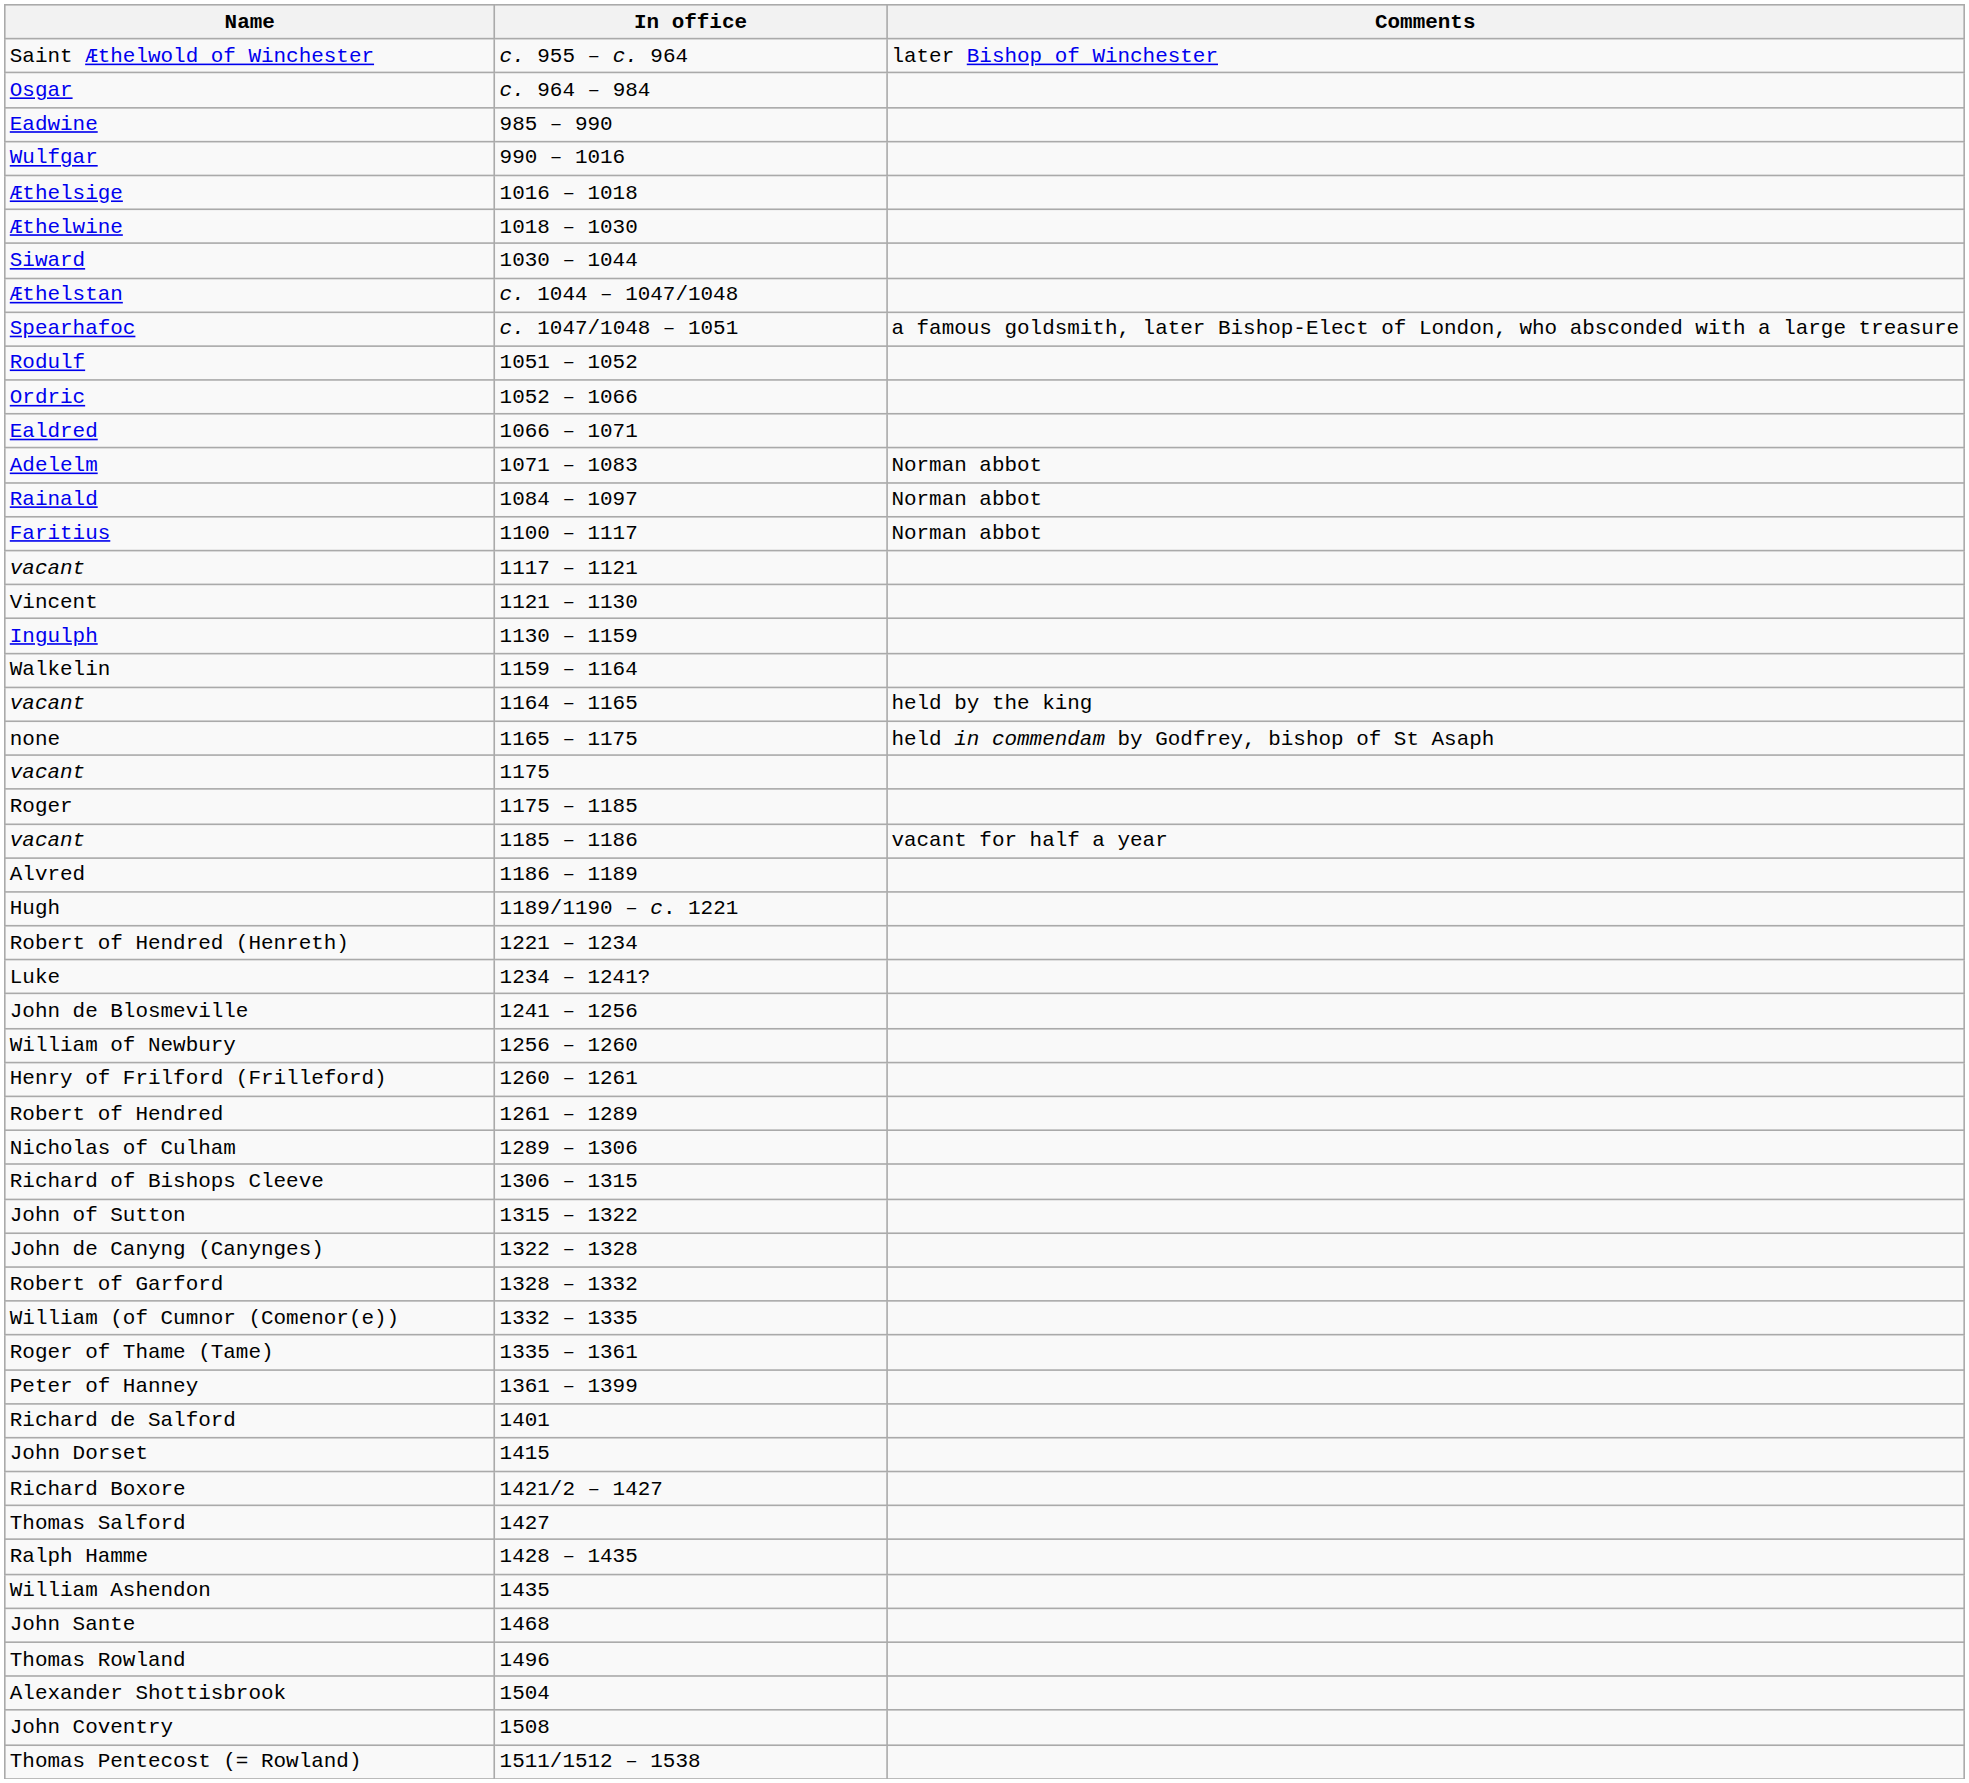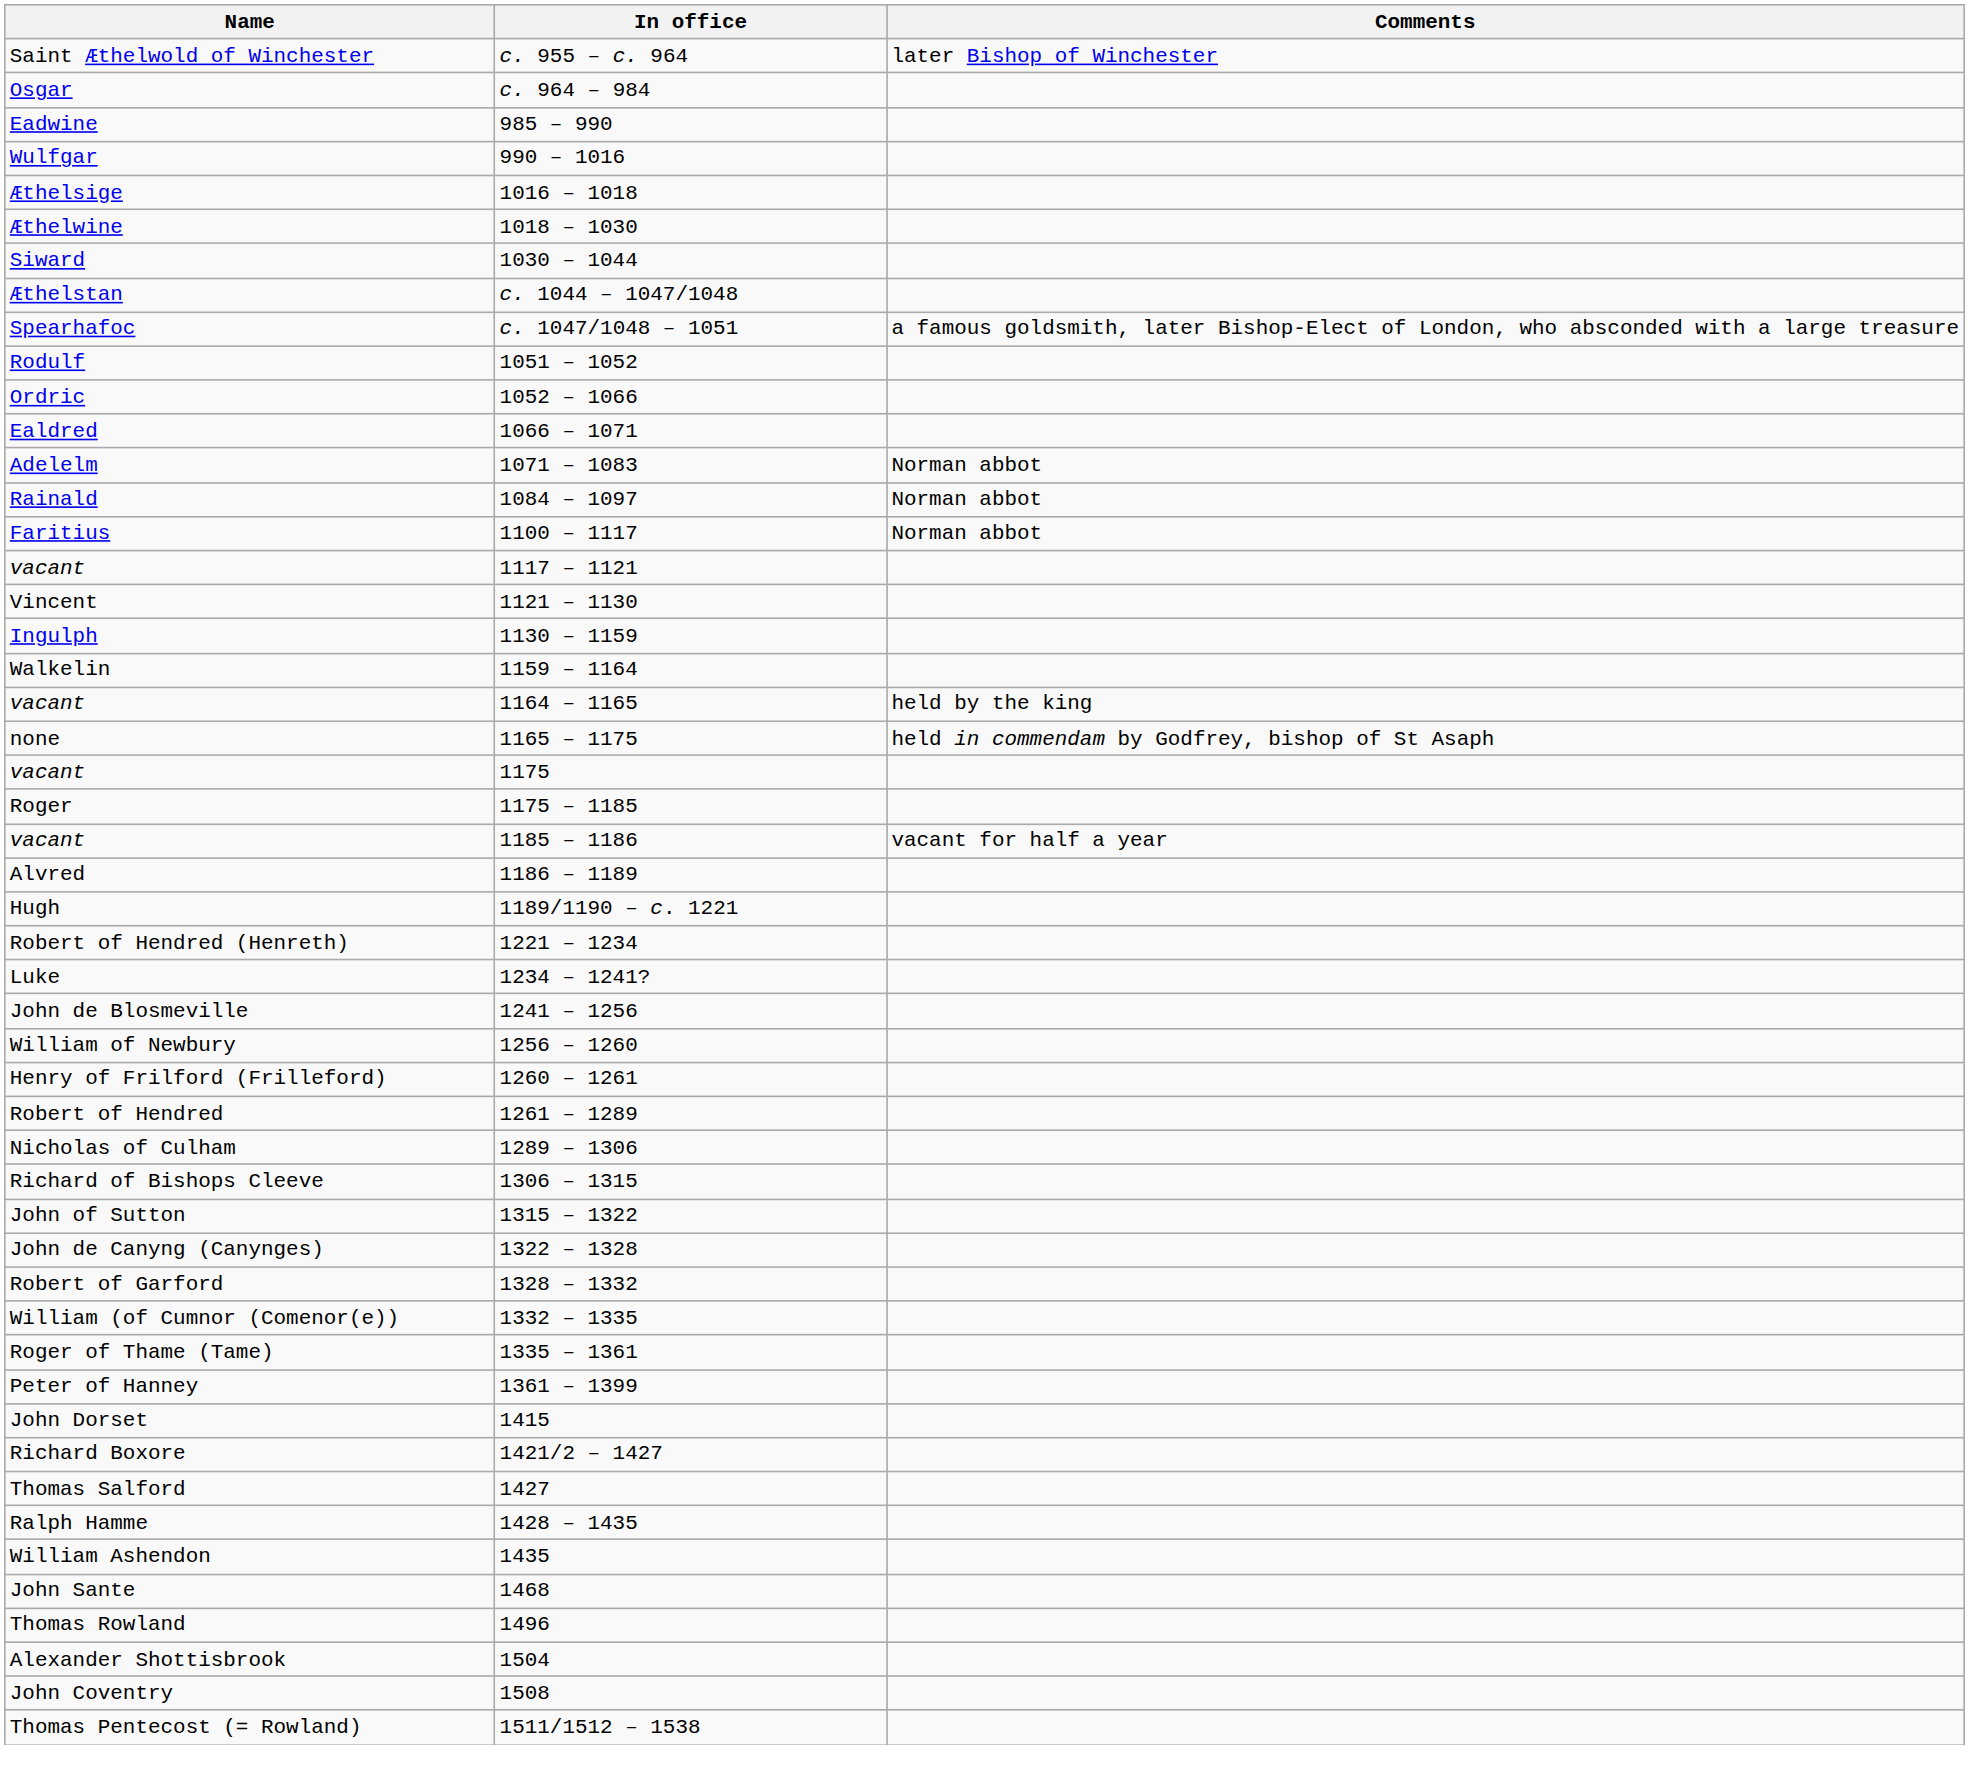 <table class="wikitable sortable">
 <tr>
 <th width="25%">Name</th>
 <th width="20%">In office</th>
 <th width="55%">Comments</th>
 </tr>
 <tr valign="top">
 <td>Saint <a href='#'>Æthelwold of Winchester</a></td>
 <td><em>c.</em> 955 – <em>c.</em> 964</td>
 <td>later <a href='#'>Bishop of Winchester</a></td>
 </tr>
 <tr valign="top">
 <td><a href='#'>Osgar</a></td>
 <td><em>c.</em> 964 – 984</td>
 <td></td>
 </tr>
 <tr valign="top">
 <td><a href='#'>Eadwine</a></td>
 <td>985 – 990</td>
 <td></td>
 </tr>
 <tr valign="top">
 <td><a href='#'>Wulfgar</a></td>
 <td>990 – 1016</td>
 <td></td>
 </tr>
 <tr valign="top">
 <td><a href='#'>Æthelsige</a></td>
 <td>1016 – 1018</td>
 <td></td>
 </tr>
 <tr valign="top">
 <td><a href='#'>Æthelwine</a></td>
 <td>1018 – 1030</td>
 <td></td>
 </tr>
 <tr valign="top">
 <td><a href='#'>Siward</a></td>
 <td>1030 – 1044</td>
 <td></td>
 </tr>
 <tr valign="top">
 <td><a href='#'>Æthelstan</a></td>
 <td><em>c.</em> 1044 – 1047/1048</td>
 <td></td>
 </tr>
 <tr valign="top">
 <td><a href='#'>Spearhafoc</a></td>
 <td><em>c.</em> 1047/1048 – 1051</td>
 <td>a famous goldsmith, later Bishop-Elect of London, who absconded with a large treasure</td>
 </tr>
 <tr valign="top">
 <td><a href='#'>Rodulf</a></td>
 <td>1051 – 1052</td>
 <td></td>
 </tr>
 <tr valign="top">
 <td><a href='#'>Ordric</a></td>
 <td>1052 – 1066</td>
 <td></td>
 </tr>
 <tr valign="top">
 <td><a href='#'>Ealdred</a></td>
 <td>1066 – 1071</td>
 <td></td>
 </tr>
 <tr valign="top">
 <td><a href='#'>Adelelm</a></td>
 <td>1071 – 1083</td>
 <td>Norman abbot</td>
 </tr>
 <tr valign="top">
 <td><a href='#'>Rainald</a></td>
 <td>1084 – 1097</td>
 <td>Norman abbot</td>
 </tr>
 <tr valign="top">
 <td><a href='#'>Faritius</a></td>
 <td>1100 – 1117</td>
 <td>Norman abbot</td>
 </tr>
 <tr valign="top">
 <td><em>vacant</em></td>
 <td>1117 – 1121</td>
 <td></td>
 </tr>
 <tr valign="top">
 <td>Vincent</td>
 <td>1121 – 1130</td>
 <td></td>
 </tr>
 <tr valign="top">
 <td><a href='#'>Ingulph</a></td>
 <td>1130 – 1159</td>
 <td></td>
 </tr>
 <tr valign="top">
 <td>Walkelin</td>
 <td>1159 – 1164</td>
 <td></td>
 </tr>
 <tr valign="top">
 <td><em>vacant</em></td>
 <td>1164 – 1165</td>
 <td>held by the king</td>
 </tr>
 <tr valign="top">
 <td>none</td>
 <td>1165 – 1175</td>
 <td>held <em>in commendam</em> by Godfrey, bishop of St Asaph</td>
 </tr>
 <tr valign="top">
 <td><em>vacant</em></td>
 <td>1175</td>
 <td></td>
 </tr>
 <tr valign="top">
 <td>Roger</td>
 <td>1175 – 1185</td>
 <td></td>
 </tr>
 <tr valign="top">
 <td><em>vacant</em></td>
 <td>1185 – 1186</td>
 <td>vacant for half a year</td>
 </tr>
 <tr valign="top">
 <td>Alvred</td>
 <td>1186 – 1189</td>
 <td></td>
 </tr>
 <tr valign="top">
 <td>Hugh</td>
 <td>1189/1190 – <em>c</em>. 1221</td>
 <td></td>
 </tr>
 <tr valign="top">
 <td>Robert of Hendred (Henreth)</td>
 <td>1221 – 1234</td>
 <td></td>
 </tr>
 <tr valign="top">
 <td>Luke</td>
 <td>1234 – 1241?</td>
 <td></td>
 </tr>
 <tr valign="top">
 <td>John de Blosmeville</td>
 <td>1241 – 1256</td>
 <td></td>
 </tr>
 <tr valign="top">
 <td>William of Newbury</td>
 <td>1256 – 1260</td>
 <td></td>
 </tr>
 <tr valign="top">
 <td>Henry of Frilford (Frilleford)</td>
 <td>1260 – 1261</td>
 <td></td>
 </tr>
 <tr valign="top">
 <td>Robert of Hendred</td>
 <td>1261 – 1289</td>
 <td></td>
 </tr>
 <tr valign="top">
 <td>Nicholas of Culham</td>
 <td>1289 – 1306</td>
 <td></td>
 </tr>
 <tr valign="top">
 <td>Richard of Bishops Cleeve</td>
 <td>1306 – 1315</td>
 <td></td>
 </tr>
 <tr valign="top">
 <td>John of Sutton</td>
 <td>1315 – 1322</td>
 <td></td>
 </tr>
 <tr valign="top">
 <td>John de Canyng (Canynges)</td>
 <td>1322 – 1328</td>
 <td></td>
 </tr>
 <tr valign="top">
 <td>Robert of Garford</td>
 <td>1328 – 1332</td>
 <td></td>
 </tr>
 <tr valign="top">
 <td>William (of Cumnor (Comenor(e))</td>
 <td>1332 – 1335</td>
 <td></td>
 </tr>
 <tr valign="top">
 <td>Roger of Thame (Tame)</td>
 <td>1335 – 1361</td>
 <td></td>
 </tr>
 <tr valign="top">
 <td>Peter of Hanney</td>
 <td>1361 – 1399</td>
 <td></td>
 </tr>
 <tr valign="top">
-<td>Richard de Salford</td>
-<td>1401</td>
-<td></td>
-</tr>
-<tr valign="top">
 <td>John Dorset</td>
 <td>1415</td>
 <td></td>
 </tr>
 <tr valign="top">
 <td>Richard Boxore</td>
 <td>1421/2 – 1427</td>
 <td></td>
 </tr>
 <tr valign="top">
 <td>Thomas Salford</td>
 <td>1427</td>
 <td></td>
 </tr>
 <tr valign="top">
 <td>Ralph Hamme</td>
 <td>1428 – 1435</td>
 <td></td>
 </tr>
 <tr valign="top">
 <td>William Ashendon</td>
 <td>1435</td>
 <td></td>
 </tr>
 <tr valign="top">
 <td>John Sante</td>
 <td>1468</td>
 <td></td>
 </tr>
 <tr valign="top">
 <td>Thomas Rowland</td>
 <td>1496</td>
 <td></td>
 </tr>
 <tr valign="top">
 <td>Alexander Shottisbrook</td>
 <td>1504</td>
 <td></td>
 </tr>
 <tr valign="top">
 <td>John Coventry</td>
 <td>1508</td>
 <td></td>
 </tr>
 <tr valign="top">
 <td>Thomas Pentecost (= Rowland)</td>
 <td>1511/1512 – 1538</td>
 <td></td>
 </tr>
 </table>
